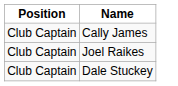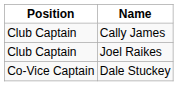 <table class="wikitable" style="text-align: left">
 <tr>
 <th style="background:white; color:black;">Position</th>
 <th style="background:white; color:black;">Name</th>
 </tr>
 <tr>
 <td>Club Captain</td>
 <td>Cally James</td>
 </tr>
 <tr>
 <td>Club Captain</td>
 <td>Joel Raikes</td>
 </tr>
 <tr>
-<td>Club Captain</td>
+<td>Co-Vice Captain</td>
 <td>Dale Stuckey</td>
 </tr>
 </table>
